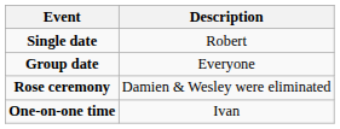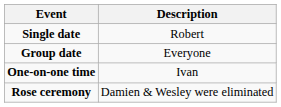 <table class="wikitable sortable" style="text-align:center;">
 <tr>
 <th>Event</th>
 <th>Description</th>
 </tr>
 <tr>
 <td><strong>Single date</strong></td>
 <td>Robert</td>
 </tr>
 <tr>
 <td><strong>Group date</strong></td>
 <td>Everyone</td>
 </tr>
 <tr>
+<td><strong>One-on-one time</strong></td>
+<td>Ivan</td>
+</tr>
+<tr>
 <td><strong>Rose ceremony</strong></td>
 <td>Damien & Wesley were eliminated</td>
 </tr>
-<tr>
-<td><strong>One-on-one time</strong></td>
-<td>Ivan</td>
-</tr>
 </table>
